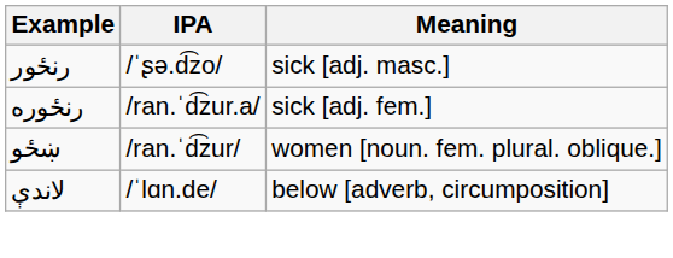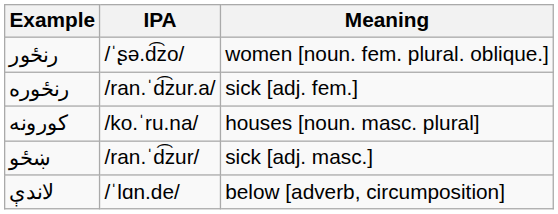 <table class="wikitable">
 <tr>
 <th>Example</th>
 <th>IPA</th>
 <th>Meaning</th>
 </tr>
 <tr>
 <td>رنځور</td>
 <td>/ˈʂə.d͡zo/</td>
-<td>sick [adj. masc.]</td>
+<td>women [noun. fem. plural. oblique.]</td>
 </tr>
 <tr>
 <td>رنځوره</td>
 <td>/ran.ˈd͡zur.a/</td>
 <td>sick [adj. fem.]</td>
 </tr>
 <tr>
+<td>کورونه</td>
+<td>/ko.ˈru.na/</td>
+<td>houses [noun. masc. plural]</td>
+</tr>
+<tr>
 <td>ښځو</td>
 <td>/ran.ˈd͡zur/</td>
-<td>women [noun. fem. plural. oblique.]</td>
+<td>sick [adj. masc.]</td>
 </tr>
 <tr>
 <td>لاندې</td>
 <td>/ˈlɑn.de/</td>
 <td>below [adverb, circumposition]</td>
 </tr>
 </table>
